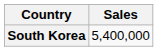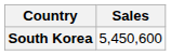 <table class="wikitable plainrowheaders">
 <tr>
 <th>Country</th>
 <th>Sales</th>
 </tr>
 <tr>
 <th scope="row">South Korea </th>
-<td>5,400,000</td>
+<td>5,450,600</td>
 </tr>
 </table>
